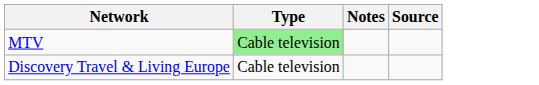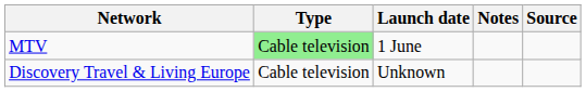 <table class="wikitable sortable">
 <tr>
 <th>Network</th>
 <th>Type</th>
+<th>Launch date</th>
 <th>Notes</th>
 <th>Source</th>
 </tr>
 <tr>
 <td><a href='#'>MTV</a></td>
 <td style="background: lightgreen;">Cable television</td>
+<td>1 June</td>
 <td></td>
 <td></td>
 </tr>
 <tr>
 <td><a href='#'>Discovery Travel & Living Europe</a></td>
 <td>Cable television</td>
+<td>Unknown</td>
 <td></td>
 <td></td>
 </tr>
 </table>
